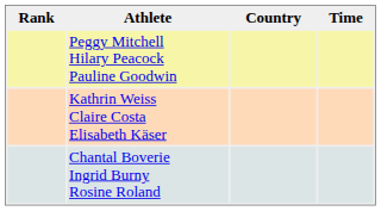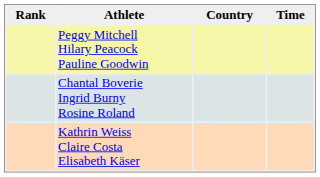 <table style="border-style:solid;border-width:1px;border-color:#808080;background-color:#EFEFEF" cellspacing="2" cellpadding="2" width="385px">
 <tr bgcolor="#EFEFEF">
 <th>Rank</th>
 <th>Athlete</th>
 <th>Country</th>
 <th>Time</th>
 </tr>
 <tr bgcolor="#F7F6A8">
 <td align=center></td>
 <td><a href='#'>Peggy Mitchell</a><br><a href='#'>Hilary Peacock</a><br><a href='#'>Pauline Goodwin</a></td>
 <td></td>
 <td align="right"></td>
 </tr>
+<tr bgcolor="#DCE5E5">
+<td align=center></td>
+<td><a href='#'>Chantal Boverie</a><br><a href='#'>Ingrid Burny</a><br><a href='#'>Rosine Roland</a></td>
+<td></td>
+<td align="right"></td>
+</tr>
 <tr bgcolor="#FFDAB9">
 <td align=center></td>
 <td><a href='#'>Kathrin Weiss</a><br><a href='#'>Claire Costa</a><br><a href='#'>Elisabeth Käser</a></td>
 <td></td>
 <td align="right"></td>
 </tr>
-<tr bgcolor="#DCE5E5">
-<td align=center></td>
-<td><a href='#'>Chantal Boverie</a><br><a href='#'>Ingrid Burny</a><br><a href='#'>Rosine Roland</a></td>
-<td></td>
-<td align="right"></td>
-</tr>
 </table>
